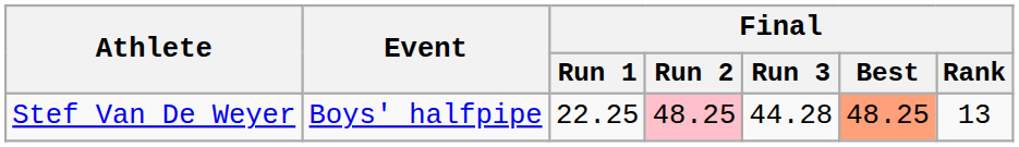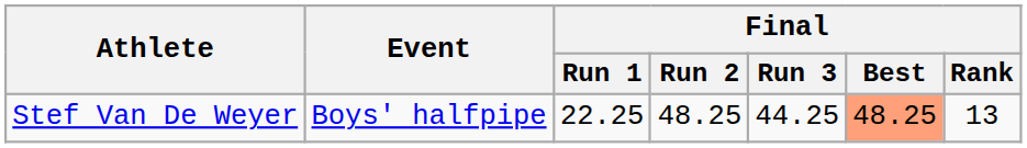 <table class="wikitable" style="font-size:90%">
 <tr>
 <th rowspan=2>Athlete</th>
 <th rowspan=2>Event</th>
 <th colspan=5>Final</th>
 </tr>
 <tr style="font-size:95%">
 <th>Run 1</th>
 <th>Run 2</th>
 <th>Run 3</th>
 <th>Best</th>
 <th>Rank</th>
 </tr>
 <tr align=center>
 <td align=left><a href='#'>Stef Van De Weyer</a></td>
 <td align=left><a href='#'>Boys' halfpipe</a></td>
 <td>22.25</td>
-<td style="background: pink;">48.25</td>
-<td>44.28</td>
+<td>48.25</td>
+<td>44.25</td>
 <td style="background: lightsalmon;">48.25</td>
 <td>13</td>
 </tr>
 </table>
